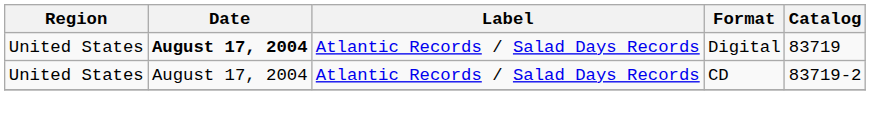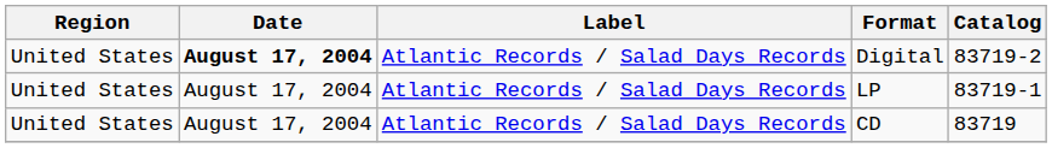 <table class="wikitable" summary="Won has been released several times since 2001 across a variety of media and markets">
 <tr>
 <th scope="col">Region</th>
 <th scope="col">Date</th>
 <th scope="col">Label</th>
 <th scope="col">Format</th>
 <th scope="col">Catalog</th>
 </tr>
 <tr>
 <td>United States</td>
 <td><strong>August 17, 2004</strong></td>
 <td><a href='#'>Atlantic Records</a> / <a href='#'>Salad Days Records</a></td>
 <td>Digital</td>
-<td>83719</td>
+<td>83719-2</td>
+</tr>
+<tr>
+<td>United States</td>
+<td>August 17, 2004</td>
+<td><a href='#'>Atlantic Records</a> / <a href='#'>Salad Days Records</a></td>
+<td>LP</td>
+<td>83719-1</td>
 </tr>
 <tr>
 <td>United States</td>
 <td>August 17, 2004</td>
 <td><a href='#'>Atlantic Records</a> / <a href='#'>Salad Days Records</a></td>
 <td>CD</td>
-<td>83719-2</td>
+<td>83719</td>
 </tr>
 <tr>
 </tr>
 </table>
